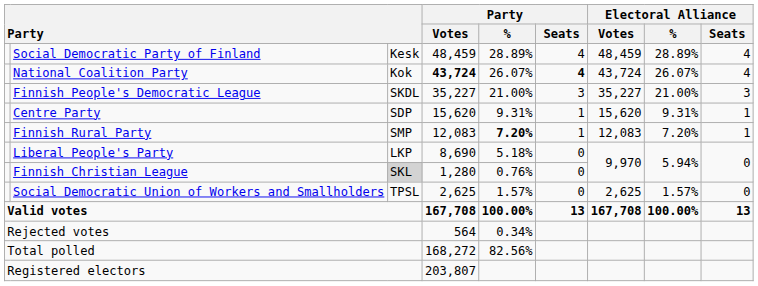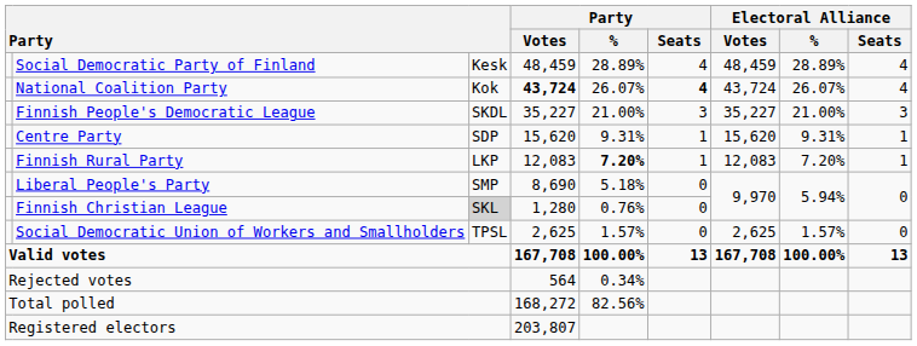 <table class="wikitable" border="1" style="text-align:right;">
 <tr>
 <th style="text-align:left;" valign=bottom rowspan=2 colspan=3>Party</th>
 <th colspan=3>Party</th>
 <th colspan=3>Electoral Alliance</th>
 </tr>
 <tr>
 <th align=center valign=bottom width="50">Votes</th>
 <th align=center valign=bottom width="50">%</th>
 <th align=center valign=bottom width="50">Seats</th>
 <th align=center valign=bottom width="50">Votes</th>
 <th align=center valign=bottom width="50">%</th>
 <th align=center valign=bottom width="50">Seats</th>
 </tr>
 <tr>
 <td></td>
 <td align=left style="white-space: nowrap;"><a href='#'>Social Democratic Party of Finland</a></td>
 <td align=left>Kesk</td>
 <td>48,459</td>
 <td>28.89%</td>
 <td>4</td>
 <td>48,459</td>
 <td>28.89%</td>
 <td>4</td>
 </tr>
 <tr>
 <td></td>
 <td align=left><a href='#'>National Coalition Party</a></td>
 <td align=left>Kok</td>
 <td><strong>43,724</strong></td>
 <td>26.07%</td>
 <td><strong>4</strong></td>
 <td>43,724</td>
 <td>26.07%</td>
 <td>4</td>
 </tr>
 <tr>
 <td></td>
 <td align=left><a href='#'>Finnish People's Democratic League</a></td>
 <td align=left>SKDL</td>
 <td>35,227</td>
 <td>21.00%</td>
 <td>3</td>
 <td>35,227</td>
 <td>21.00%</td>
 <td>3</td>
 </tr>
 <tr>
 <td></td>
 <td align=left><a href='#'>Centre Party</a></td>
 <td align=left>SDP</td>
 <td>15,620</td>
 <td>9.31%</td>
 <td>1</td>
 <td>15,620</td>
 <td>9.31%</td>
 <td>1</td>
 </tr>
 <tr>
 <td></td>
 <td align=left><a href='#'>Finnish Rural Party</a></td>
-<td align=left>SMP</td>
+<td align=left>LKP</td>
 <td>12,083</td>
 <td><strong>7.20%</strong></td>
 <td>1</td>
 <td>12,083</td>
 <td>7.20%</td>
 <td>1</td>
 </tr>
 <tr>
 <td></td>
 <td align=left><a href='#'>Liberal People's Party</a></td>
-<td align=left>LKP</td>
+<td align=left>SMP</td>
 <td>8,690</td>
 <td>5.18%</td>
 <td>0</td>
 <td rowspan=2>9,970</td>
 <td rowspan=2>5.94%</td>
 <td rowspan=2>0</td>
 </tr>
 <tr>
 <td></td>
 <td align=left><a href='#'>Finnish Christian League</a></td>
 <td align=left style="background: lightgrey;">SKL</td>
 <td>1,280</td>
 <td>0.76%</td>
 <td>0</td>
 </tr>
 <tr>
 <td></td>
 <td align=left><a href='#'>Social Democratic Union of Workers and Smallholders</a></td>
 <td align=left>TPSL</td>
 <td>2,625</td>
 <td>1.57%</td>
 <td>0</td>
 <td>2,625</td>
 <td>1.57%</td>
 <td>0</td>
 </tr>
 <tr style="font-weight:bold">
 <td align=left colspan=3>Valid votes</td>
 <td>167,708</td>
 <td>100.00%</td>
 <td>13</td>
 <td>167,708</td>
 <td>100.00%</td>
 <td>13</td>
 </tr>
 <tr>
 <td align=left colspan=3>Rejected votes</td>
 <td>564</td>
 <td>0.34%</td>
 <td></td>
 <td></td>
 <td></td>
 <td></td>
 </tr>
 <tr>
 <td align=left colspan=3>Total polled</td>
 <td>168,272</td>
 <td>82.56%</td>
 <td></td>
 <td></td>
 <td></td>
 <td></td>
 </tr>
 <tr>
 <td align=left colspan=3>Registered electors</td>
 <td>203,807</td>
 <td></td>
 <td></td>
 <td></td>
 <td></td>
 <td></td>
 </tr>
 </table>
